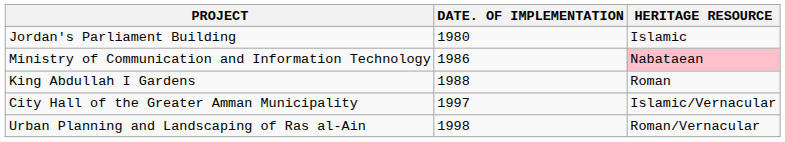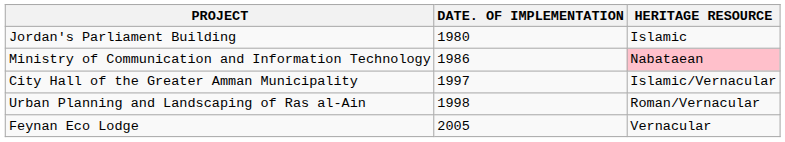 <table class="wikitable" style="margin:1em auto;">
 <tr>
 <th>PROJECT</th>
 <th>DATE. OF IMPLEMENTATION</th>
 <th>HERITAGE RESOURCE</th>
 </tr>
 <tr>
 <td>Jordan's Parliament Building</td>
 <td>1980</td>
 <td>Islamic</td>
 </tr>
 <tr>
 <td>Ministry of Communication and Information Technology</td>
 <td>1986</td>
 <td style="background: pink;">Nabataean</td>
 </tr>
 <tr>
-<td>King Abdullah I Gardens</td>
-<td>1988</td>
-<td>Roman</td>
-</tr>
-<tr>
 <td>City Hall of the Greater Amman Municipality</td>
 <td>1997</td>
 <td>Islamic/Vernacular</td>
 </tr>
 <tr>
 <td>Urban Planning and Landscaping of Ras al-Ain</td>
 <td>1998</td>
 <td>Roman/Vernacular</td>
 </tr>
+<tr>
+<td>Feynan Eco Lodge</td>
+<td>2005</td>
+<td>Vernacular</td>
+</tr>
 </table>
